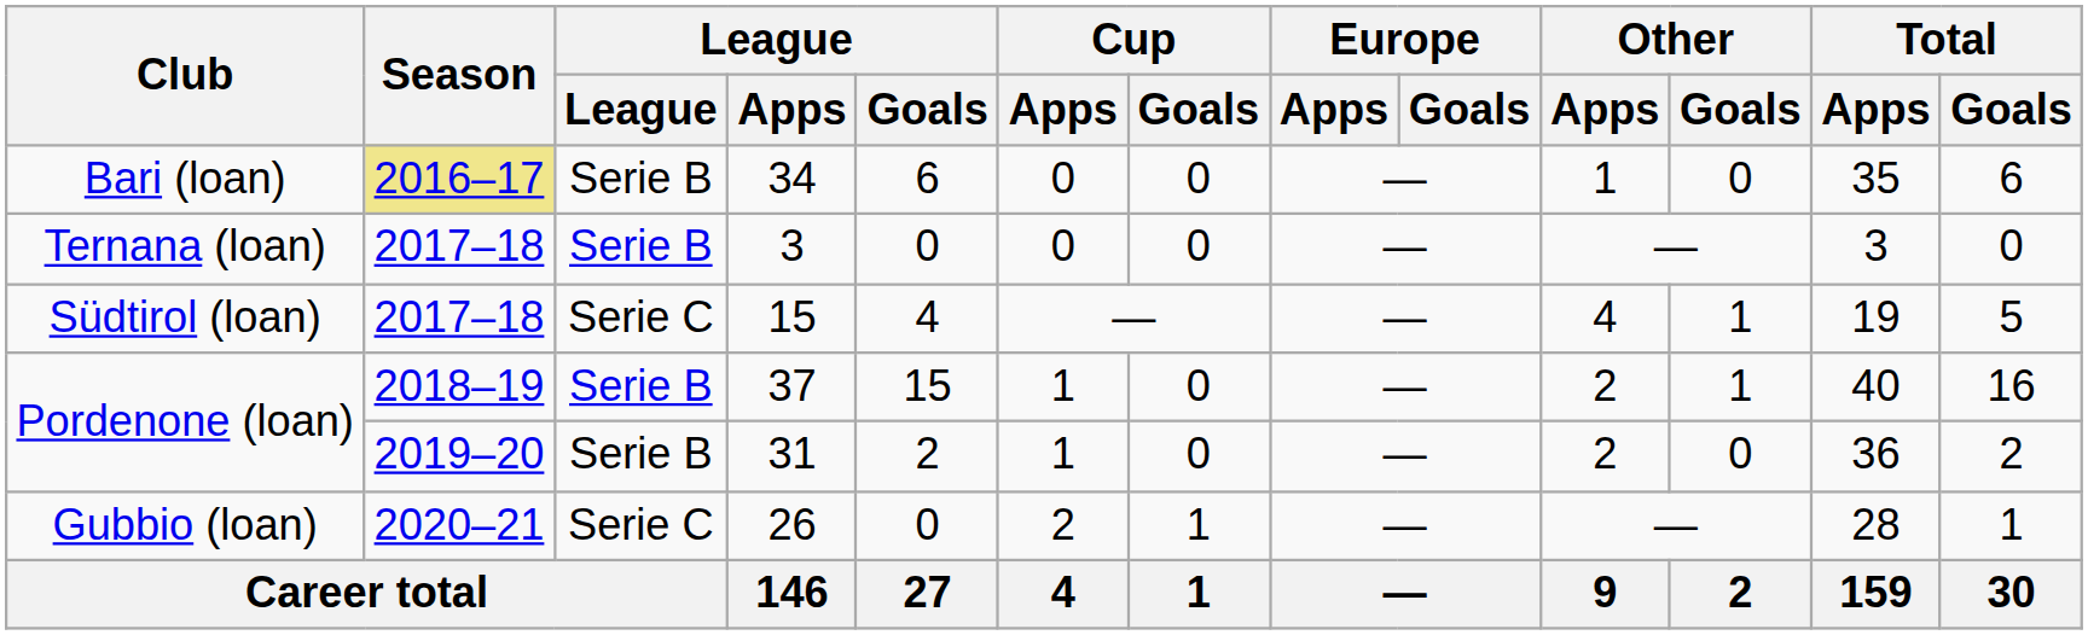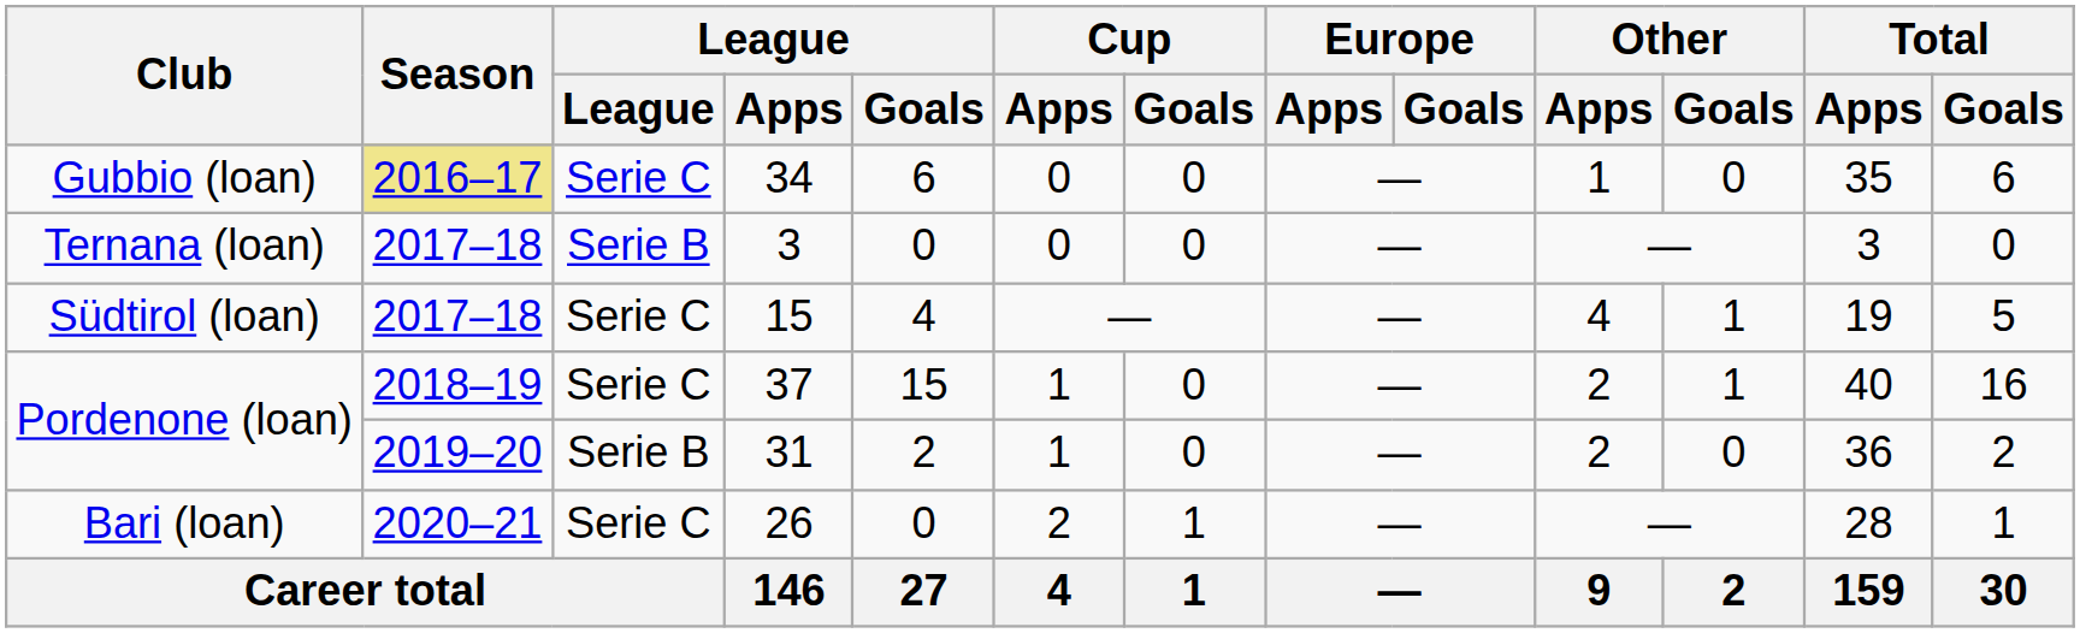 <table class="wikitable" style="text-align: center;">
 <tr>
 <th rowspan="2">Club</th>
 <th rowspan="2">Season</th>
 <th colspan="3">League</th>
 <th colspan="2">Cup</th>
 <th colspan="2">Europe</th>
 <th colspan="2">Other</th>
 <th colspan="2">Total</th>
 </tr>
 <tr>
 <th>League</th>
 <th>Apps</th>
 <th>Goals</th>
 <th>Apps</th>
 <th>Goals</th>
 <th>Apps</th>
 <th>Goals</th>
 <th>Apps</th>
 <th>Goals</th>
 <th>Apps</th>
 <th>Goals</th>
 </tr>
 <tr>
-<td><a href='#'>Bari</a> (loan)</td>
+<td><a href='#'>Gubbio</a> (loan)</td>
 <td style="background: khaki;"><a href='#'>2016–17</a></td>
-<td>Serie B</td>
+<td><a href='#'>Serie C</a></td>
 <td>34</td>
 <td>6</td>
 <td>0</td>
 <td>0</td>
 <td colspan="2">—</td>
 <td>1</td>
 <td>0</td>
 <td>35</td>
 <td>6</td>
 </tr>
 <tr>
 <td><a href='#'>Ternana</a> (loan)</td>
 <td><a href='#'>2017–18</a></td>
 <td><a href='#'>Serie B</a></td>
 <td>3</td>
 <td>0</td>
 <td>0</td>
 <td>0</td>
 <td colspan="2">—</td>
 <td colspan="2">—</td>
 <td>3</td>
 <td>0</td>
 </tr>
 <tr>
 <td><a href='#'>Südtirol</a> (loan)</td>
 <td><a href='#'>2017–18</a></td>
 <td>Serie C</td>
 <td>15</td>
 <td>4</td>
 <td colspan="2">—</td>
 <td colspan="2">—</td>
 <td>4</td>
 <td>1</td>
 <td>19</td>
 <td 5>5</td>
 </tr>
 <tr>
 <td rowspan="2"><a href='#'>Pordenone</a> (loan)</td>
 <td><a href='#'>2018–19</a></td>
-<td><a href='#'>Serie B</a></td>
+<td>Serie C</td>
 <td>37</td>
 <td>15</td>
 <td>1</td>
 <td>0</td>
 <td colspan="2">—</td>
 <td>2</td>
 <td>1</td>
 <td>40</td>
 <td>16</td>
 </tr>
 <tr>
 <td><a href='#'>2019–20</a></td>
 <td>Serie B</td>
 <td>31</td>
 <td>2</td>
 <td>1</td>
 <td>0</td>
 <td colspan="2">—</td>
 <td>2</td>
 <td>0</td>
 <td>36</td>
 <td>2</td>
 </tr>
 <tr>
-<td><a href='#'>Gubbio</a> (loan)</td>
+<td><a href='#'>Bari</a> (loan)</td>
 <td><a href='#'>2020–21</a></td>
 <td>Serie C</td>
 <td>26</td>
 <td>0</td>
 <td>2</td>
 <td>1</td>
 <td colspan="2">—</td>
 <td colspan="2">—</td>
 <td>28</td>
 <td>1</td>
 </tr>
 <tr>
 <th colspan="3">Career total</th>
 <th>146</th>
 <th>27</th>
 <th>4</th>
 <th>1</th>
 <th colspan="2">—</th>
 <th>9</th>
 <th>2</th>
 <th>159</th>
 <th>30</th>
 </tr>
 </table>
